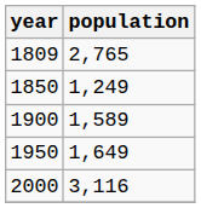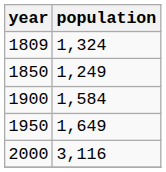 <table class="wikitable">
 <tr>
 <th>year</th>
 <th>population</th>
 </tr>
 <tr>
 <td>1809</td>
-<td>2,765</td>
+<td>1,324</td>
 </tr>
 <tr>
 <td>1850</td>
 <td>1,249</td>
 </tr>
 <tr>
 <td>1900</td>
-<td>1,589</td>
+<td>1,584</td>
 </tr>
 <tr>
 <td>1950</td>
 <td>1,649</td>
 </tr>
 <tr>
 <td>2000</td>
 <td>3,116</td>
 </tr>
 <tr>
 </tr>
 </table>
